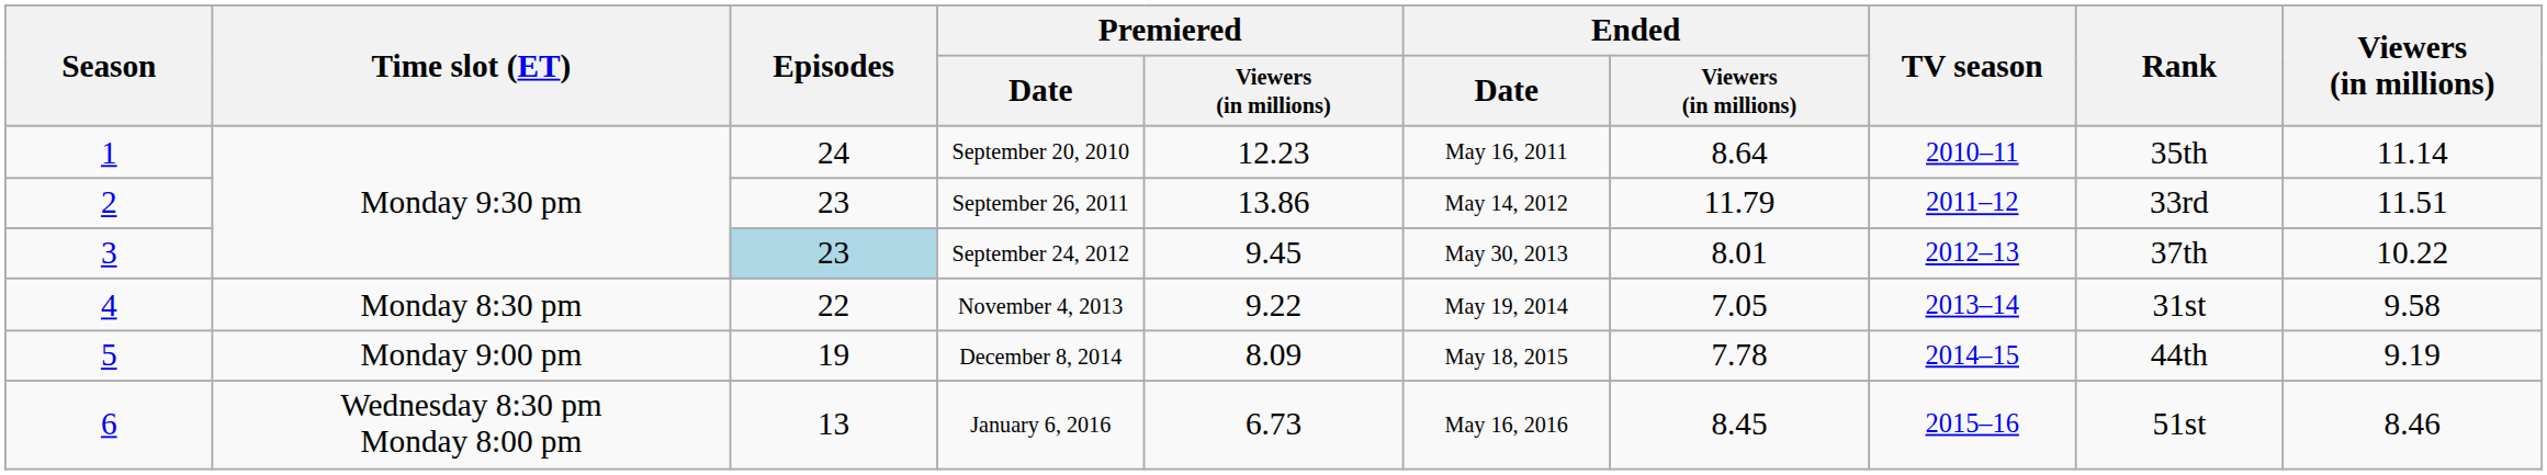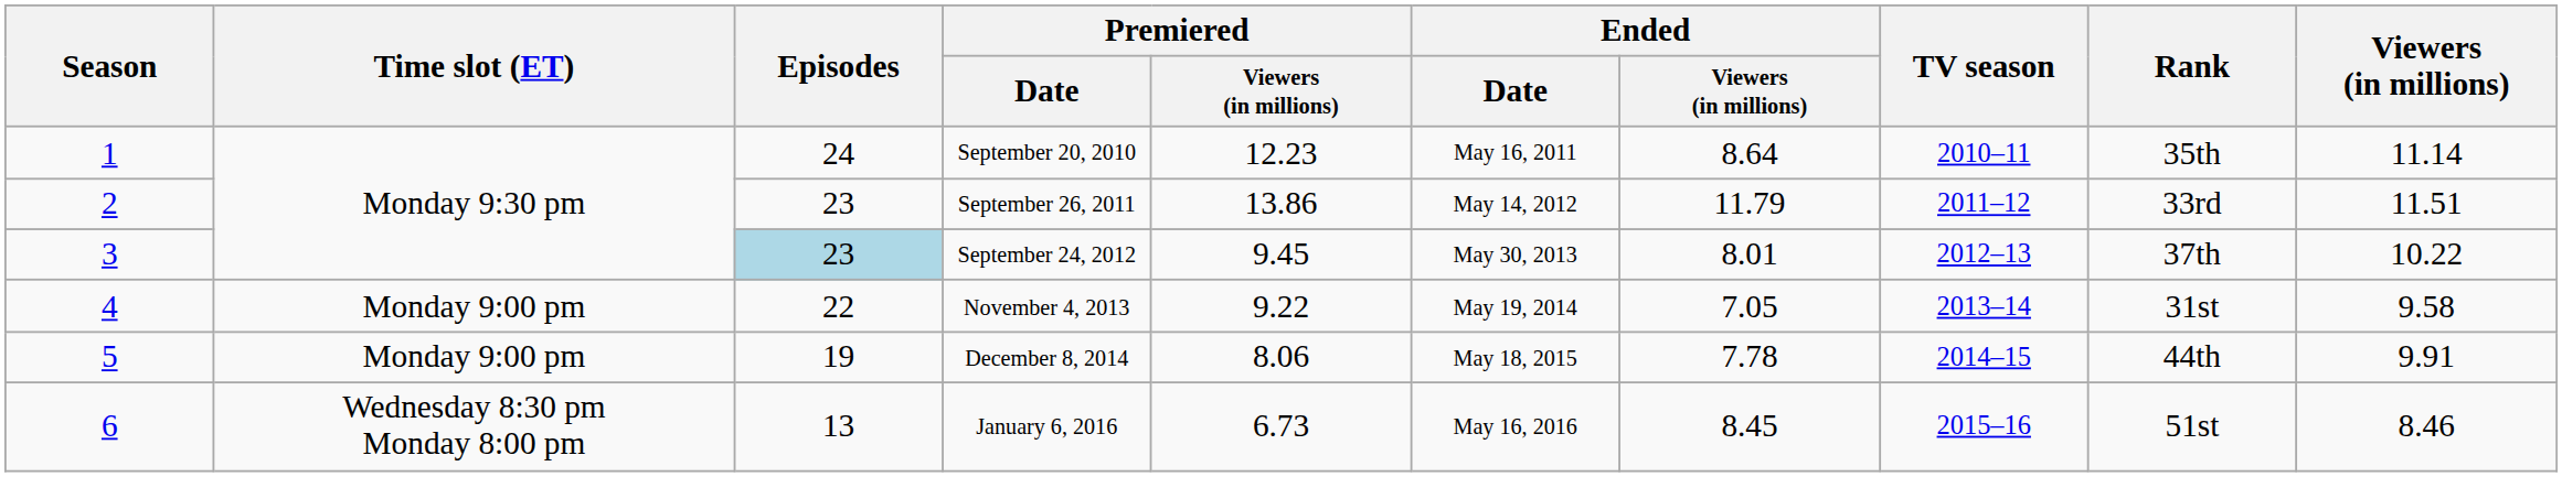 <table class="wikitable" style="text-align:center; width:100%;">
 <tr>
 <th style="width:8%;" rowspan="2">Season</th>
 <th style="width:20%;" rowspan="2">Time slot (<a href='#'>ET</a>)</th>
 <th style="width:8%;" rowspan="2">Episodes</th>
 <th colspan=2>Premiered</th>
 <th colspan=2>Ended</th>
 <th style="width:8%;" rowspan="2">TV season</th>
 <th style="width:8%;" rowspan="2">Rank</th>
 <th style="width:10%;" rowspan="2">Viewers<br>(in millions)</th>
 </tr>
 <tr>
 <th style="width:8%;">Date</th>
 <th span style="width:10%; font-size:smaller; line-height:100%;"><small>Viewers<br>(in millions)</small></th>
 <th style="width:8%;">Date</th>
 <th span style="width:10%; font-size:smaller; line-height:100%;"><small>Viewers<br>(in millions)</small></th>
 </tr>
 <tr>
 <td><a href='#'>1</a></td>
 <td rowspan="3" style="text-align: center;">Monday 9:30 pm</td>
 <td>24</td>
 <td style="font-size:11px;line-height:110%; text-align: center;">September 20, 2010</td>
 <td>12.23</td>
 <td style="font-size:11px;line-height:110%; text-align: center;">May 16, 2011</td>
 <td>8.64</td>
 <td style="font-size:smaller"><a href='#'>2010–11</a></td>
 <td>35th</td>
 <td>11.14</td>
 </tr>
 <tr>
 <td><a href='#'>2</a></td>
 <td>23</td>
 <td style="font-size:11px;line-height:110%; text-align: center;">September 26, 2011</td>
 <td>13.86</td>
 <td style="font-size:11px;line-height:110%; text-align: center;">May 14, 2012</td>
 <td>11.79</td>
 <td style="font-size:smaller"><a href='#'>2011–12</a></td>
 <td>33rd</td>
 <td>11.51</td>
 </tr>
 <tr>
 <td><a href='#'>3</a></td>
 <td style="background: lightblue;">23</td>
 <td style="font-size:11px;line-height:110%; text-align: center;">September 24, 2012</td>
 <td>9.45</td>
 <td style="font-size:11px;line-height:110%; text-align: center;">May 30, 2013</td>
 <td>8.01</td>
 <td style="font-size:smaller"><a href='#'>2012–13</a></td>
 <td>37th</td>
 <td>10.22</td>
 </tr>
 <tr>
 <td><a href='#'>4</a></td>
-<td style="text-align: center;">Monday 8:30 pm</td>
+<td style="text-align: center;">Monday 9:00 pm</td>
 <td>22</td>
 <td style="font-size:11px;line-height:110%; text-align: center;">November 4, 2013</td>
 <td>9.22</td>
 <td style="font-size:11px;line-height:110%; text-align: center;">May 19, 2014</td>
 <td>7.05</td>
 <td style="font-size:smaller"><a href='#'>2013–14</a></td>
 <td>31st</td>
 <td>9.58</td>
 </tr>
 <tr>
 <td><a href='#'>5</a></td>
 <td style="text-align: center;">Monday 9:00 pm</td>
 <td>19</td>
 <td style="font-size:11px;line-height:110%; text-align: center;">December 8, 2014</td>
-<td>8.09</td>
+<td>8.06</td>
 <td style="font-size:11px;line-height:110%; text-align: center;">May 18, 2015</td>
 <td>7.78</td>
 <td style="font-size:smaller"><a href='#'>2014–15</a></td>
 <td>44th</td>
-<td>9.19</td>
+<td>9.91</td>
 </tr>
 <tr>
 <td><a href='#'>6</a></td>
 <td style="text-align: center;">Wednesday 8:30 pm  <br> Monday 8:00 pm </td>
 <td>13</td>
 <td style="font-size:11px;line-height:110%; text-align: center;">January 6, 2016</td>
 <td>6.73</td>
 <td style="font-size:11px;line-height:110%; text-align: center;">May 16, 2016</td>
 <td>8.45</td>
 <td style="font-size:smaller"><a href='#'>2015–16</a></td>
 <td>51st</td>
 <td>8.46</td>
 </tr>
 </table>
